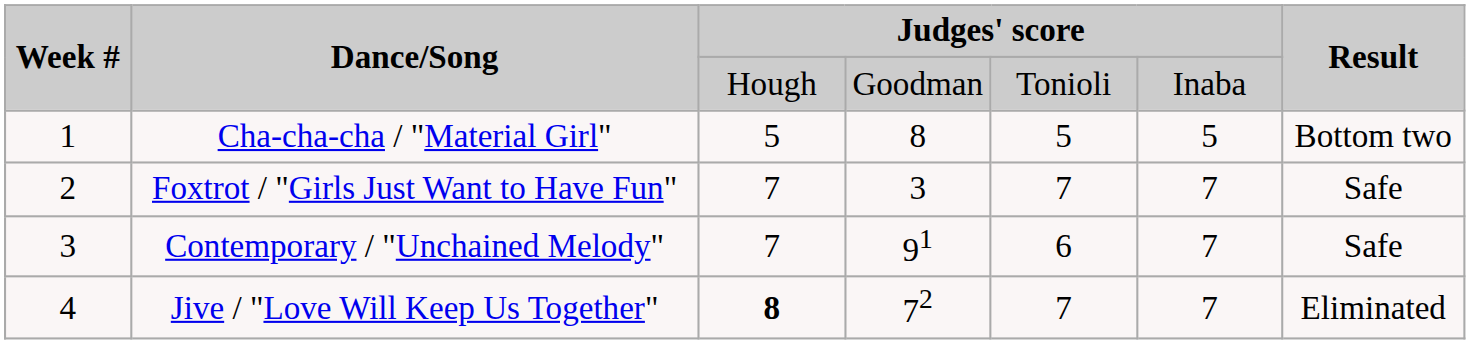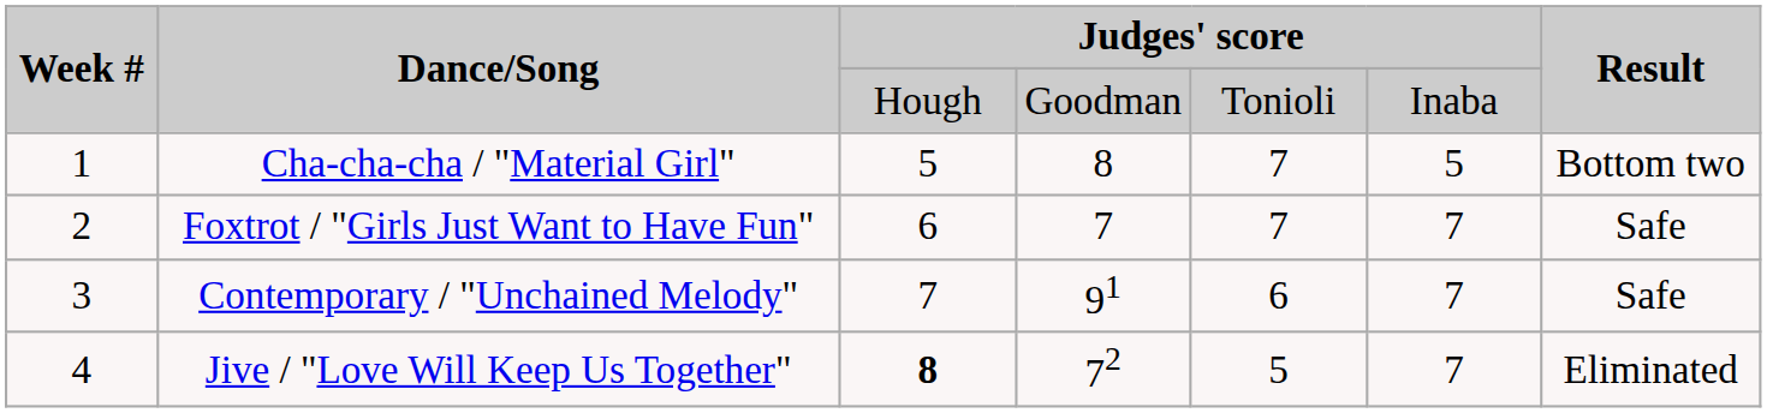 <table class="wikitable" style="float:left;">
 <tr style="text-align:Center; background:#ccc;">
 <td rowspan="2"><strong>Week #</strong></td>
 <td rowspan="2"><strong>Dance/Song</strong></td>
 <td colspan="4"><strong>Judges' score</strong></td>
 <td rowspan="2"><strong>Result</strong></td>
 </tr>
 <tr style="text-align:center; background:#ccc;">
 <td style="width:10%; ">Hough</td>
 <td style="width:10%; ">Goodman</td>
 <td style="width:10%; ">Tonioli</td>
 <td style="width:10%; ">Inaba</td>
 </tr>
 <tr>
 <td style="text-align:center; background:#faf6f6;">1</td>
 <td style="text-align:center; background:#faf6f6;"><a href='#'>Cha-cha-cha</a> / "<a href='#'>Material Girl</a>"</td>
 <td style="text-align:center; background:#faf6f6;">5</td>
 <td style="text-align:center; background:#faf6f6;">8</td>
-<td style="text-align:center; background:#faf6f6;">5</td>
+<td style="text-align:center; background:#faf6f6;">7</td>
 <td style="text-align:center; background:#faf6f6;">5</td>
 <td style="text-align:center; background:#faf6f6;">Bottom two</td>
 </tr>
 <tr>
 <td style="text-align:center; background:#faf6f6;">2</td>
 <td style="text-align:center; background:#faf6f6;"><a href='#'>Foxtrot</a> / "<a href='#'>Girls Just Want to Have Fun</a>"</td>
+<td style="text-align:center; background:#faf6f6;">6</td>
 <td style="text-align:center; background:#faf6f6;">7</td>
-<td style="text-align:center; background:#faf6f6;">3</td>
 <td style="text-align:center; background:#faf6f6;">7</td>
 <td style="text-align:center; background:#faf6f6;">7</td>
 <td style="text-align:center; background:#faf6f6;">Safe</td>
 </tr>
 <tr>
 <td style="text-align:center; background:#faf6f6;">3</td>
 <td style="text-align:center; background:#faf6f6;"><a href='#'>Contemporary</a> / "<a href='#'>Unchained Melody</a>"</td>
 <td style="text-align:center; background:#faf6f6;">7</td>
 <td style="text-align:center; background:#faf6f6;">9<sup>1</sup></td>
 <td style="text-align:center; background:#faf6f6;">6</td>
 <td style="text-align:center; background:#faf6f6;">7</td>
 <td style="text-align:center; background:#faf6f6;">Safe</td>
 </tr>
 <tr>
 <td style="text-align:center; background:#faf6f6;">4</td>
 <td style="text-align:center; background:#faf6f6;"><a href='#'>Jive</a> / "<a href='#'>Love Will Keep Us Together</a>"</td>
 <td style="text-align:center; background:#faf6f6;"><strong>8</strong></td>
 <td style="text-align:center; background:#faf6f6;">7<sup>2</sup></td>
-<td style="text-align:center; background:#faf6f6;">7</td>
+<td style="text-align:center; background:#faf6f6;">5</td>
 <td style="text-align:center; background:#faf6f6;">7</td>
 <td style="text-align:center; background:#faf6f6;">Eliminated</td>
 </tr>
 </table>
